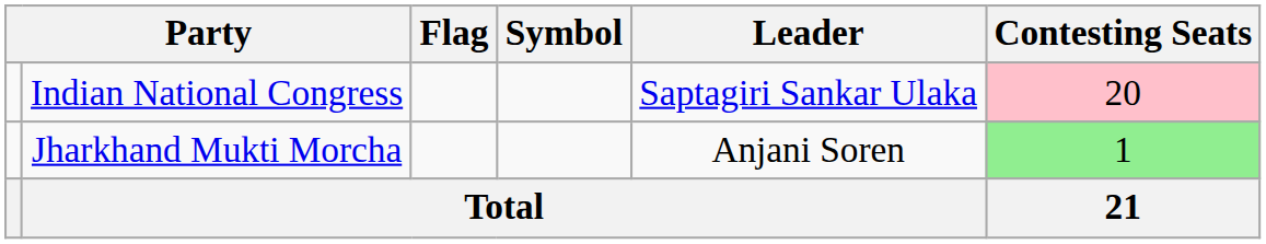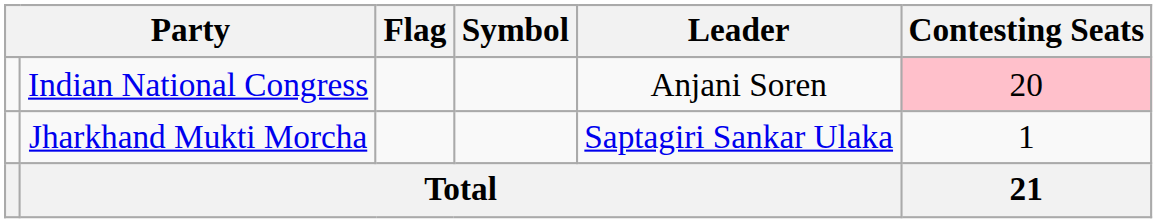 <table class="wikitable" style="text-align:center;">
 <tr>
 <th colspan="2">Party</th>
 <th>Flag</th>
 <th>Symbol</th>
 <th>Leader</th>
 <th>Contesting Seats</th>
 </tr>
 <tr>
 <td></td>
 <td><a href='#'>Indian National Congress</a></td>
 <td></td>
 <td></td>
-<td><a href='#'>Saptagiri Sankar Ulaka</a></td>
+<td>Anjani Soren</td>
 <td style="background: pink;">20</td>
 </tr>
 <tr>
 <td></td>
 <td><a href='#'>Jharkhand Mukti Morcha</a></td>
 <td></td>
 <td></td>
-<td>Anjani Soren</td>
-<td style="background: lightgreen;">1</td>
+<td><a href='#'>Saptagiri Sankar Ulaka</a></td>
+<td>1</td>
 </tr>
 <tr>
 <th></th>
 <th colspan="4">Total</th>
 <th>21</th>
 </tr>
 </table>
